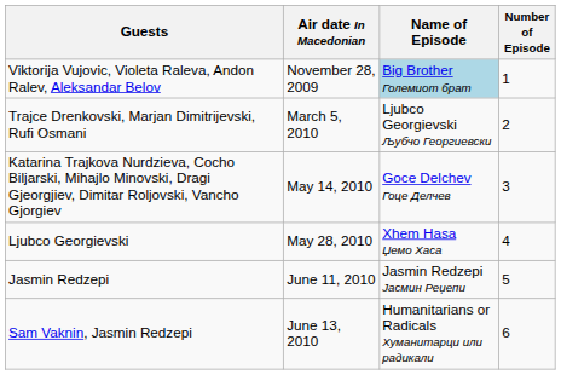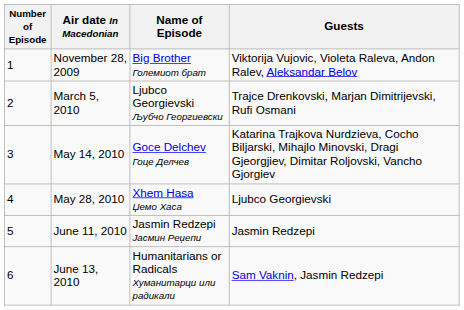 <table class="wikitable sortable mw-collapsible mw-collapsed"  style="width: 100%; height: 100px;">
 <tr>
-<th>Guests</th>
+<th><small>Number of <br> Episode</small></th>
 <th>Air date <small><em>In Macedonian</em></small></th>
 <th>Name of Episode</th>
-<th><small>Number of <br> Episode</small></th>
+<th>Guests</th>
 </tr>
 <tr>
+<td>1</td>
+<td>November 28, 2009</td>
+<td><a href='#'>Big Brother</a> <br> <small><em>Големиот брат</em></small></td>
 <td>Viktorija Vujovic, Violeta Raleva, Andon Ralev, <a href='#'>Aleksandar Belov</a></td>
-<td>November 28, 2009</td>
-<td style="background: lightblue;"><a href='#'>Big Brother</a> <br> <small><em>Големиот брат</em></small></td>
-<td>1</td>
 </tr>
 <tr>
-<td>Trajce Drenkovski, Marjan Dimitrijevski, Rufi Osmani</td>
+<td>2</td>
 <td>March 5, 2010</td>
 <td>Ljubco Georgievski <br> <small><em>Љубчо Георгиевски</em></small></td>
-<td>2</td>
+<td>Trajce Drenkovski, Marjan Dimitrijevski, Rufi Osmani</td>
 </tr>
 <tr>
-<td>Katarina Trajkova Nurdzieva, Cocho Biljarski, Mihajlo Minovski, Dragi Gjeorgjiev, Dimitar Roljovski, Vancho Gjorgiev</td>
+<td>3</td>
 <td>May 14, 2010</td>
 <td><a href='#'>Goce Delchev</a> <br> <small><em>Гоце Делчев</em></small></td>
-<td>3</td>
+<td>Katarina Trajkova Nurdzieva, Cocho Biljarski, Mihajlo Minovski, Dragi Gjeorgjiev, Dimitar Roljovski, Vancho Gjorgiev</td>
 </tr>
 <tr>
-<td>Ljubco Georgievski</td>
+<td>4</td>
 <td>May 28, 2010</td>
 <td><a href='#'>Xhem Hasa</a> <br> <small><em>Џемо Хаса</em></small></td>
-<td>4</td>
+<td>Ljubco Georgievski</td>
 </tr>
 <tr>
-<td>Jasmin Redzepi</td>
+<td>5</td>
 <td>June 11, 2010</td>
 <td>Jasmin Redzepi <br> <small><em>Јасмин Реџепи</em></small></td>
-<td>5</td>
+<td>Jasmin Redzepi</td>
 </tr>
 <tr>
-<td><a href='#'>Sam Vaknin</a>, Jasmin Redzepi</td>
+<td>6</td>
 <td>June 13, 2010</td>
 <td>Humanitarians or Radicals <br> <small><em>Хуманитарци или радикали</em></small></td>
-<td>6</td>
+<td><a href='#'>Sam Vaknin</a>, Jasmin Redzepi</td>
 </tr>
 </table>
